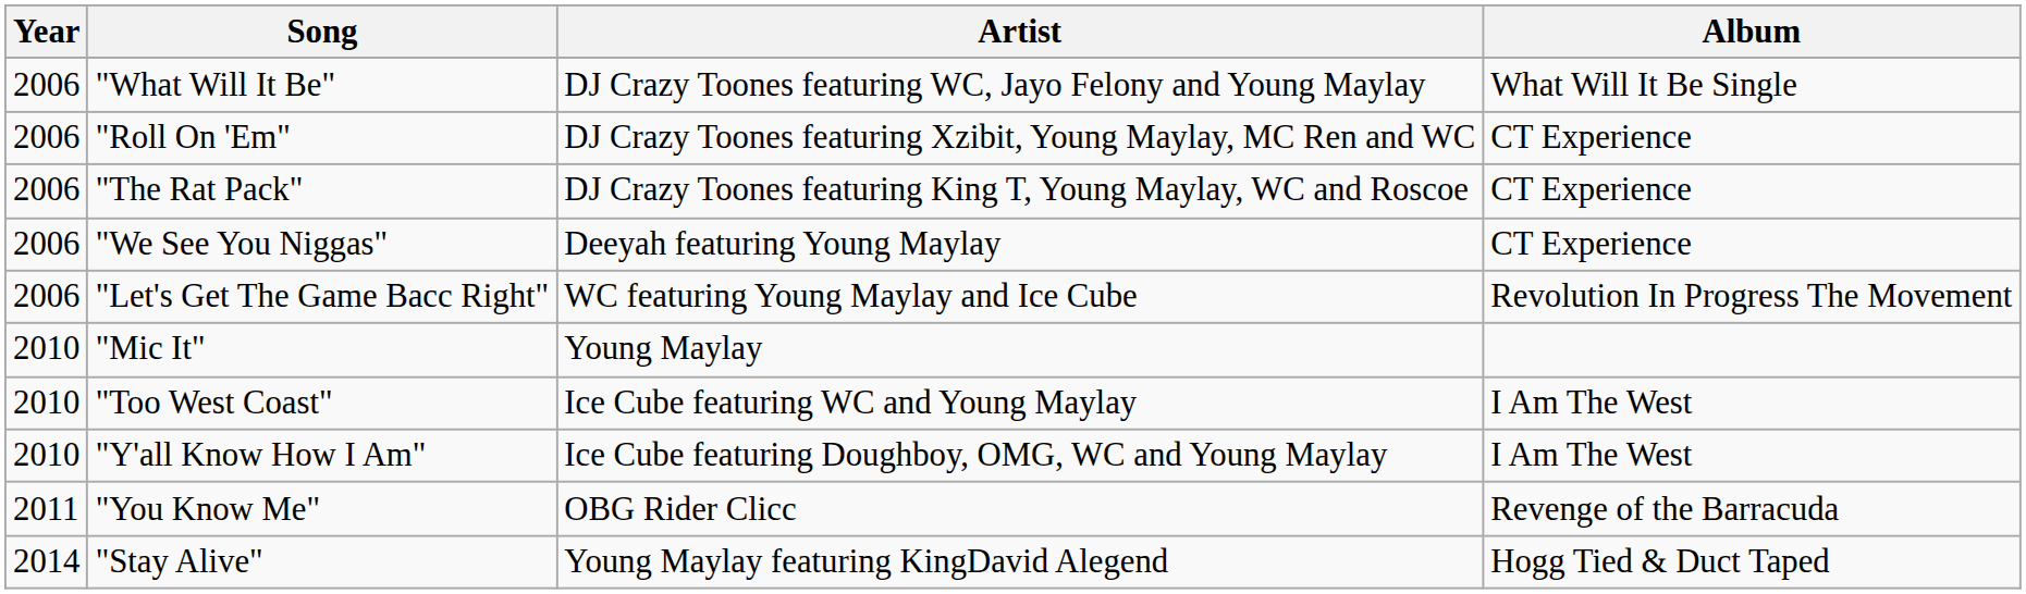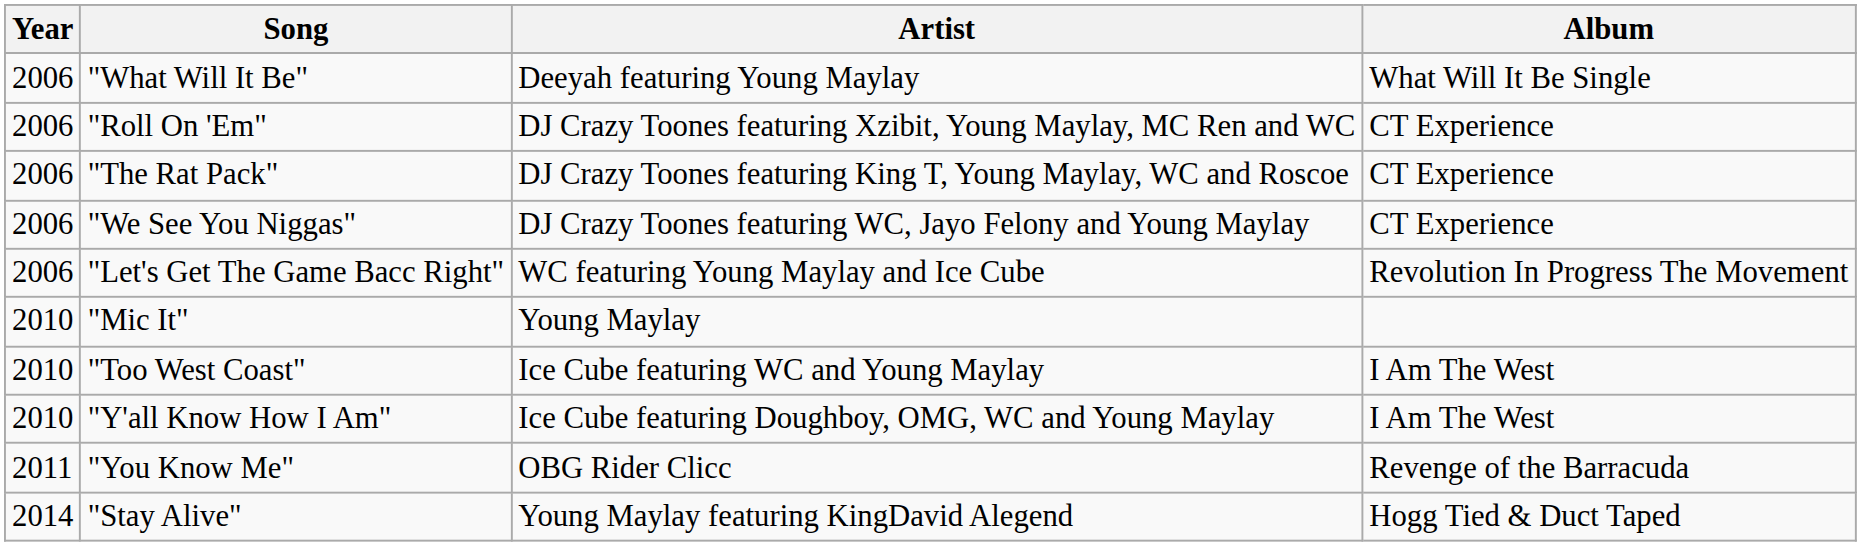 <table class="wikitable">
 <tr>
 <th rowspan="1">Year</th>
 <th rowspan="1">Song</th>
 <th rowspan="1">Artist</th>
 <th rowspan="1">Album</th>
 </tr>
 <tr>
 </tr>
 <tr>
 <td>2006</td>
 <td>"What Will It Be"</td>
-<td>DJ Crazy Toones featuring WC, Jayo Felony and Young Maylay</td>
+<td>Deeyah featuring Young Maylay</td>
 <td>What Will It Be Single</td>
 </tr>
 <tr>
 <td>2006</td>
 <td>"Roll On 'Em"</td>
 <td>DJ Crazy Toones featuring Xzibit, Young Maylay, MC Ren and WC</td>
 <td>CT Experience</td>
 </tr>
 <tr>
 <td>2006</td>
 <td>"The Rat Pack"</td>
 <td>DJ Crazy Toones featuring King T, Young Maylay, WC and Roscoe</td>
 <td>CT Experience</td>
 </tr>
 <tr>
 <td>2006</td>
 <td>"We See You Niggas"</td>
-<td>Deeyah featuring Young Maylay</td>
+<td>DJ Crazy Toones featuring WC, Jayo Felony and Young Maylay</td>
 <td>CT Experience</td>
 </tr>
 <tr>
 <td>2006</td>
 <td>"Let's Get The Game Bacc Right"</td>
 <td>WC featuring Young Maylay and Ice Cube</td>
 <td>Revolution In Progress The Movement</td>
 </tr>
 <tr>
 <td>2010</td>
 <td>"Mic It"</td>
 <td>Young Maylay</td>
 <td></td>
 </tr>
 <tr>
 <td>2010</td>
 <td>"Too West Coast"</td>
 <td>Ice Cube featuring WC and Young Maylay</td>
 <td>I Am The West</td>
 </tr>
 <tr>
 <td>2010</td>
 <td>"Y'all Know How I Am"</td>
 <td>Ice Cube featuring Doughboy, OMG, WC and Young Maylay</td>
 <td>I Am The West</td>
 </tr>
 <tr>
 <td>2011</td>
 <td>"You Know Me"</td>
 <td>OBG Rider Clicc</td>
 <td>Revenge of the Barracuda</td>
 </tr>
 <tr>
 <td>2014</td>
 <td>"Stay Alive"</td>
 <td>Young Maylay featuring KingDavid Alegend</td>
 <td>Hogg Tied & Duct Taped</td>
 </tr>
 </table>
